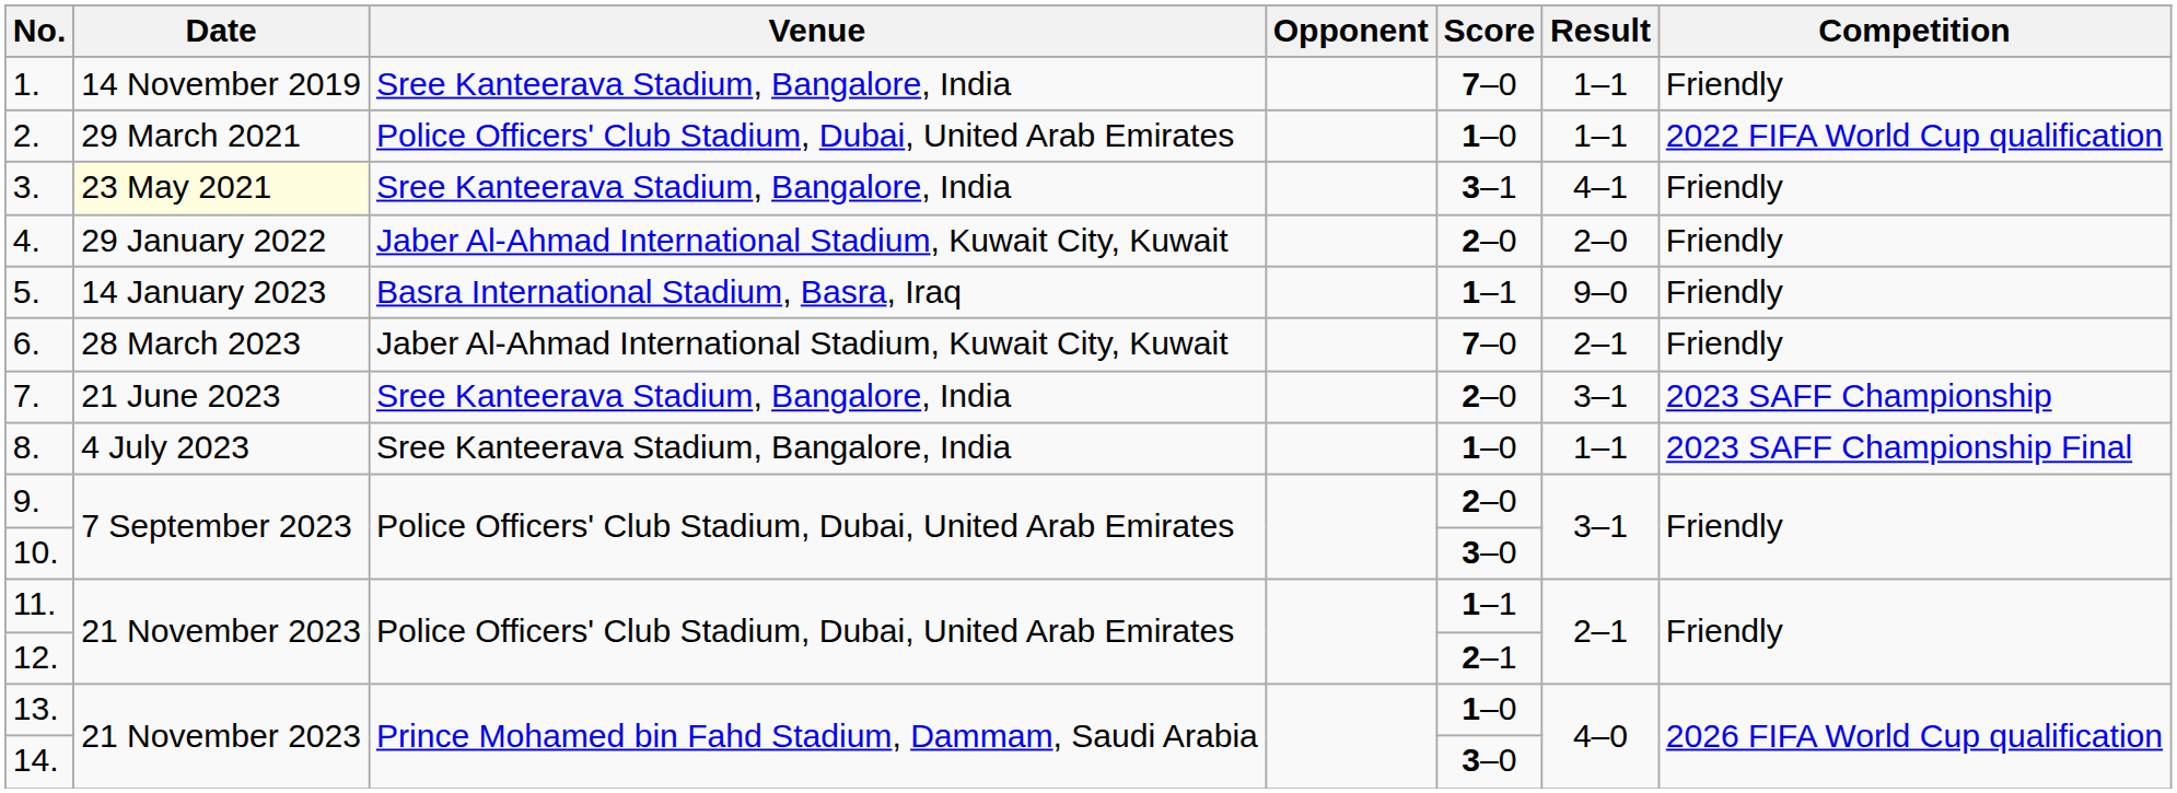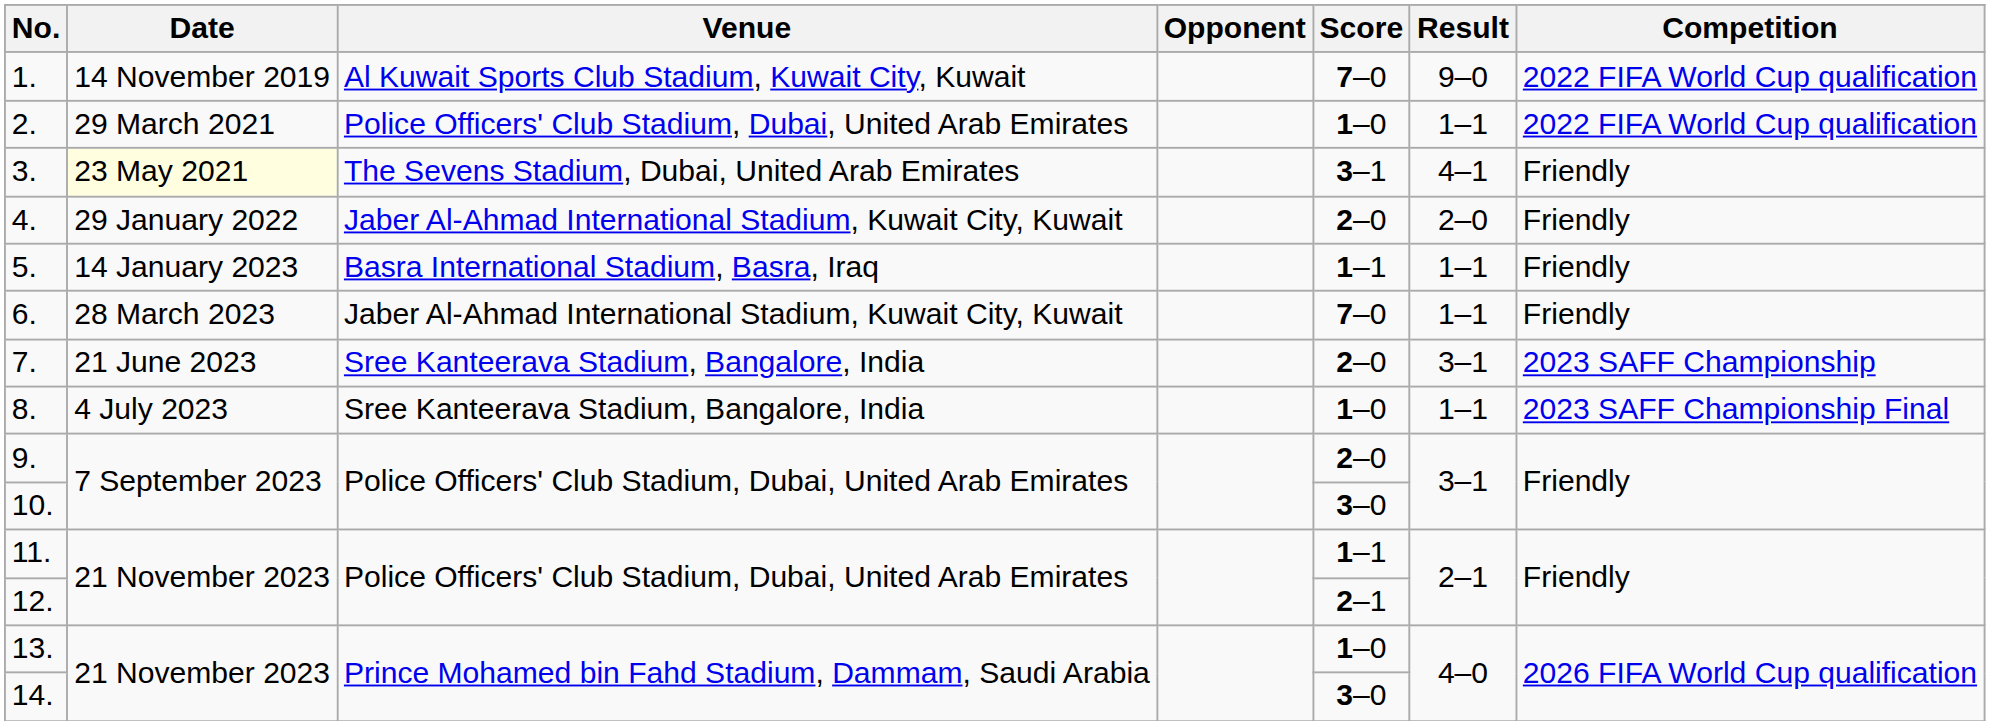 <table class="wikitable">
 <tr>
 <th>No.</th>
 <th>Date</th>
 <th>Venue</th>
 <th>Opponent</th>
 <th>Score</th>
 <th>Result</th>
 <th>Competition</th>
 </tr>
 <tr>
 <td>1.</td>
 <td>14 November 2019</td>
-<td><a href='#'>Sree Kanteerava Stadium</a>, <a href='#'>Bangalore</a>, India</td>
+<td><a href='#'>Al Kuwait Sports Club Stadium</a>, <a href='#'>Kuwait City</a>, Kuwait</td>
 <td></td>
 <td align=center><strong>7</strong>–0</td>
-<td align=center>1–1</td>
-<td>Friendly</td>
+<td align=center>9–0</td>
+<td><a href='#'>2022 FIFA World Cup qualification</a></td>
 </tr>
 <tr>
 <td>2.</td>
 <td>29 March 2021</td>
 <td><a href='#'>Police Officers' Club Stadium</a>, <a href='#'>Dubai</a>, United Arab Emirates</td>
 <td></td>
 <td align=center><strong>1</strong>–0</td>
 <td align=center>1–1</td>
 <td><a href='#'>2022 FIFA World Cup qualification</a></td>
 </tr>
 <tr>
 <td>3.</td>
 <td style="background: lightyellow;">23 May 2021</td>
-<td><a href='#'>Sree Kanteerava Stadium</a>, <a href='#'>Bangalore</a>, India</td>
+<td><a href='#'>The Sevens Stadium</a>, Dubai, United Arab Emirates</td>
 <td></td>
 <td align=center><strong>3</strong>–1</td>
 <td align=center>4–1</td>
 <td>Friendly</td>
 </tr>
 <tr>
 <td>4.</td>
 <td>29 January 2022</td>
 <td><a href='#'>Jaber Al-Ahmad International Stadium</a>, Kuwait City, Kuwait</td>
 <td></td>
 <td align=center><strong>2</strong>–0</td>
 <td align=center>2–0</td>
 <td>Friendly</td>
 </tr>
 <tr>
 <td>5.</td>
 <td>14 January 2023</td>
 <td><a href='#'>Basra International Stadium</a>, <a href='#'>Basra</a>, Iraq</td>
 <td></td>
 <td align=center><strong>1</strong>–1</td>
-<td align=center>9–0</td>
+<td align=center>1–1</td>
 <td>Friendly</td>
 </tr>
 <tr>
 <td>6.</td>
 <td>28 March 2023</td>
 <td>Jaber Al-Ahmad International Stadium, Kuwait City, Kuwait</td>
 <td></td>
 <td align=center><strong>7</strong>–0</td>
-<td align=center>2–1</td>
+<td align=center>1–1</td>
 <td>Friendly</td>
 </tr>
 <tr>
 <td>7.</td>
 <td>21 June 2023</td>
 <td><a href='#'>Sree Kanteerava Stadium</a>, <a href='#'>Bangalore</a>, India</td>
 <td></td>
 <td align=center><strong>2</strong>–0</td>
 <td align=center>3–1</td>
 <td><a href='#'>2023 SAFF Championship</a></td>
 </tr>
 <tr>
 <td>8.</td>
 <td>4 July 2023</td>
 <td>Sree Kanteerava Stadium, Bangalore, India</td>
 <td></td>
 <td align=center><strong>1</strong>–0</td>
 <td align=center>1–1</td>
 <td><a href='#'>2023 SAFF Championship Final</a></td>
 </tr>
 <tr>
 <td>9.</td>
 <td rowspan=2>7 September 2023</td>
 <td rowspan=2>Police Officers' Club Stadium, Dubai, United Arab Emirates</td>
 <td rowspan=2></td>
 <td align=center><strong>2</strong>–0</td>
 <td rowspan=2 align=center>3–1</td>
 <td rowspan=2>Friendly</td>
 </tr>
 <tr>
 <td>10.</td>
 <td align=center><strong>3</strong>–0</td>
 </tr>
 <tr>
 <td>11.</td>
 <td rowspan=2>21 November 2023</td>
 <td rowspan=2>Police Officers' Club Stadium, Dubai, United Arab Emirates</td>
 <td rowspan=2></td>
 <td align=center><strong>1</strong>–1</td>
 <td rowspan=2 align=center>2–1</td>
 <td rowspan=2>Friendly</td>
 </tr>
 <tr>
 <td>12.</td>
 <td align=center><strong>2</strong>–1</td>
 </tr>
 <tr>
 <td>13.</td>
 <td rowspan=2>21 November 2023</td>
 <td rowspan=2><a href='#'>Prince Mohamed bin Fahd Stadium</a>, <a href='#'>Dammam</a>, Saudi Arabia</td>
 <td rowspan=2></td>
 <td align=center><strong>1</strong>–0</td>
 <td rowspan=2 align=center>4–0</td>
 <td rowspan=2><a href='#'>2026 FIFA World Cup qualification</a></td>
 </tr>
 <tr>
 <td>14.</td>
 <td align=center><strong>3</strong>–0</td>
 </tr>
 </table>
